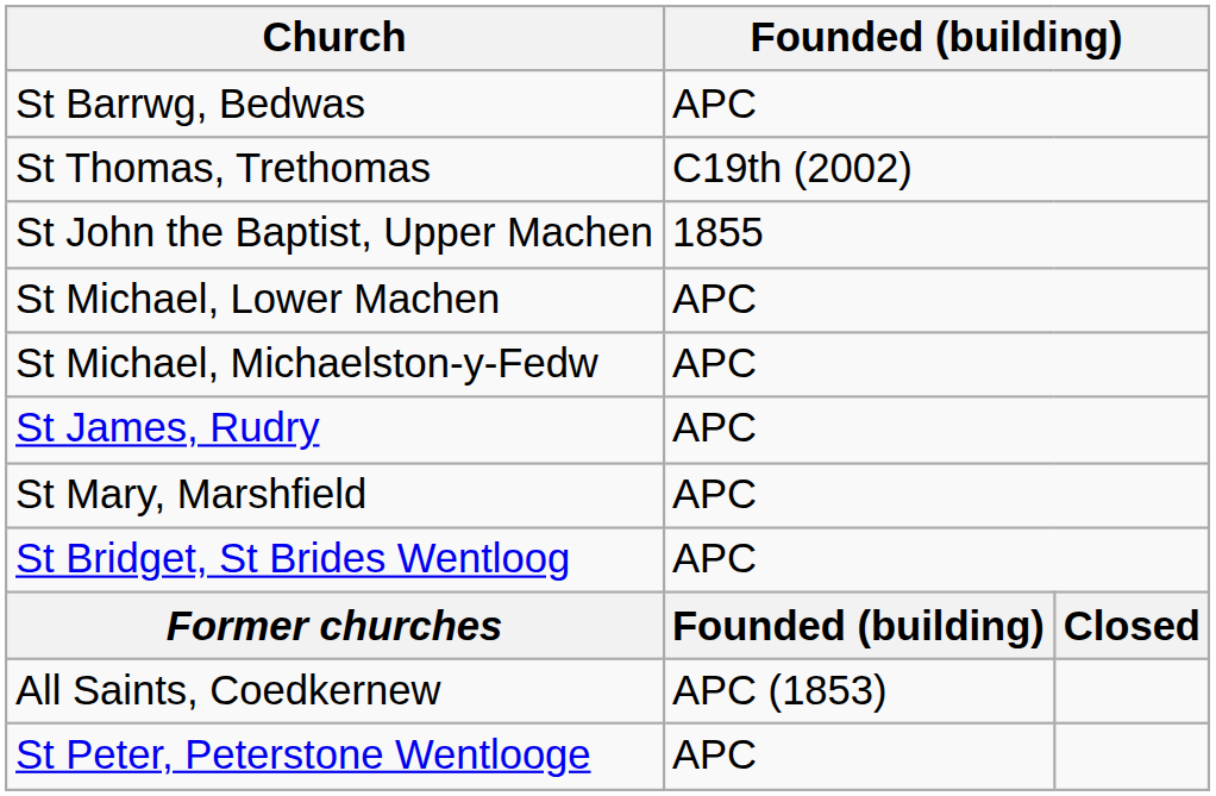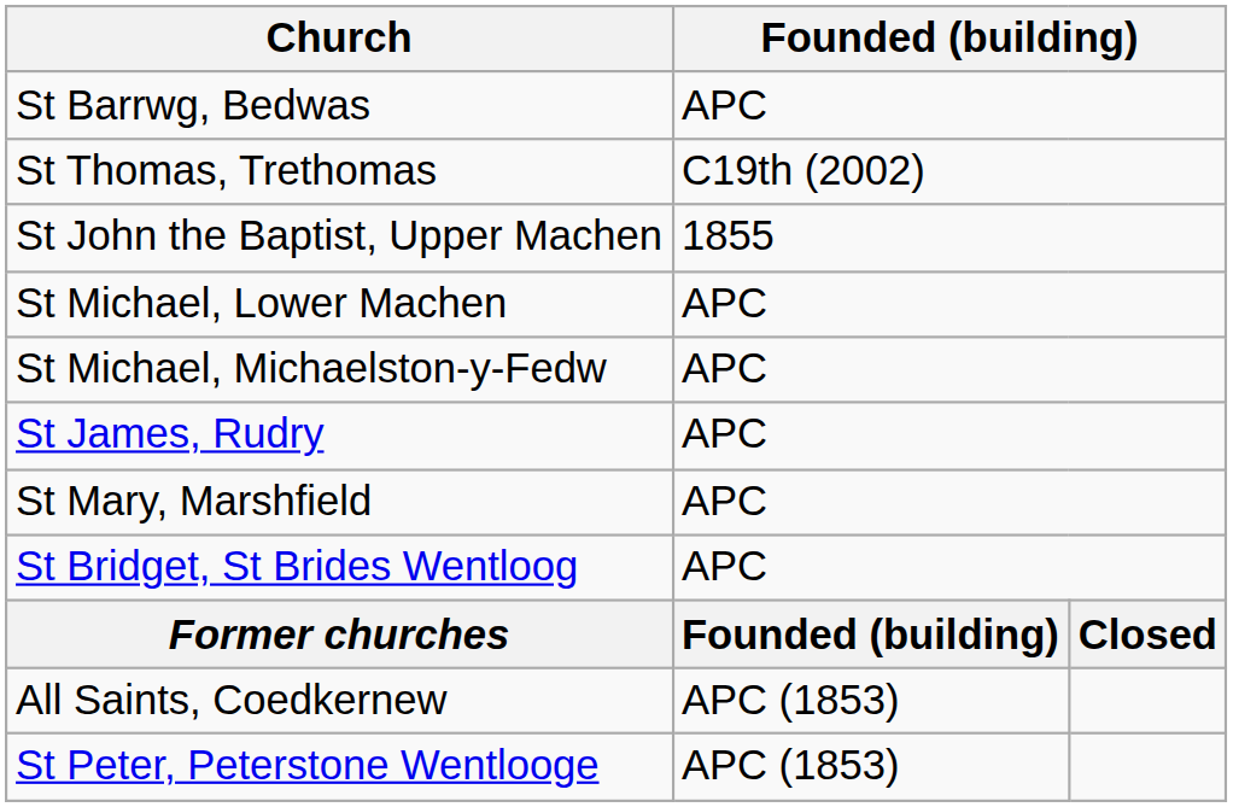 <table class="wikitable">
 <tr>
 <th>Church</th>
 <th colspan="2">Founded (building)</th>
 </tr>
 <tr>
 <td>St Barrwg, Bedwas</td>
 <td colspan="2">APC</td>
 </tr>
 <tr>
 <td>St Thomas, Trethomas</td>
 <td colspan="2">C19th (2002)</td>
 </tr>
 <tr>
 <td>St John the Baptist, Upper Machen</td>
 <td colspan="2">1855</td>
 </tr>
 <tr>
 <td>St Michael, Lower Machen</td>
 <td colspan="2">APC</td>
 </tr>
 <tr>
 <td>St Michael, Michaelston-y-Fedw</td>
 <td colspan="2">APC</td>
 </tr>
 <tr>
 <td><a href='#'>St James, Rudry</a></td>
 <td colspan="2">APC</td>
 </tr>
 <tr>
 <td>St Mary, Marshfield</td>
 <td colspan="2">APC</td>
 </tr>
 <tr>
 <td><a href='#'>St Bridget, St Brides Wentloog</a></td>
 <td colspan="2">APC</td>
 </tr>
 <tr>
 <th><em>Former churches</em></th>
 <th>Founded (building)</th>
 <th>Closed</th>
 </tr>
 <tr>
 <td>All Saints, Coedkernew</td>
 <td>APC (1853)</td>
 <td></td>
 </tr>
 <tr>
 <td><a href='#'>St Peter, Peterstone Wentlooge</a></td>
-<td>APC</td>
+<td>APC (1853)</td>
 <td></td>
 </tr>
 </table>
